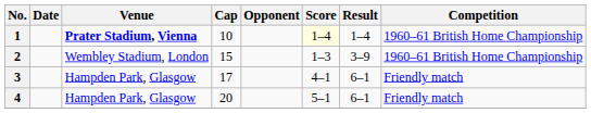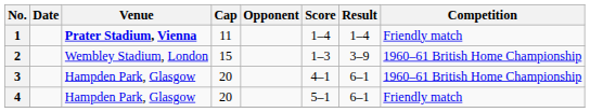 <table class="wikitable sortable plainrowheaders">
 <tr>
 <th scope=col>No.</th>
 <th scope=col data-sort-type=date>Date</th>
 <th scope=col>Venue</th>
 <th scope=col>Cap</th>
 <th scope=col>Opponent</th>
 <th scope=col>Score</th>
 <th scope=col>Result</th>
 <th scope=col>Competition</th>
 </tr>
 <tr>
 <th scope=row>1</th>
 <td></td>
 <td><strong><a href='#'>Prater Stadium</a>, <a href='#'>Vienna</a></strong></td>
-<td align=center>10</td>
+<td align=center>11</td>
 <td></td>
-<td align=center style="background: lightyellow;">1–4</td>
 <td align=center>1–4</td>
-<td><a href='#'>1960–61 British Home Championship</a></td>
+<td align=center>1–4</td>
+<td><a href='#'>Friendly match</a></td>
 </tr>
 <tr>
 <th scope=row>2</th>
 <td></td>
 <td><a href='#'>Wembley Stadium</a>, <a href='#'>London</a></td>
 <td align=center>15</td>
 <td></td>
 <td align=center>1–3</td>
 <td align=center>3–9</td>
 <td><a href='#'>1960–61 British Home Championship</a></td>
 </tr>
 <tr>
 <th scope=row>3</th>
 <td></td>
 <td><a href='#'>Hampden Park</a>, <a href='#'>Glasgow</a></td>
-<td align=center>17</td>
+<td align=center>20</td>
 <td></td>
 <td align=center>4–1</td>
 <td align=center>6–1</td>
-<td><a href='#'>Friendly match</a></td>
+<td><a href='#'>1960–61 British Home Championship</a></td>
 </tr>
 <tr>
 <th scope=row>4</th>
 <td></td>
 <td><a href='#'>Hampden Park</a>, <a href='#'>Glasgow</a></td>
 <td align=center>20</td>
 <td></td>
 <td align=center>5–1</td>
 <td align=center>6–1</td>
 <td><a href='#'>Friendly match</a></td>
 </tr>
 <tr>
 </tr>
 </table>
